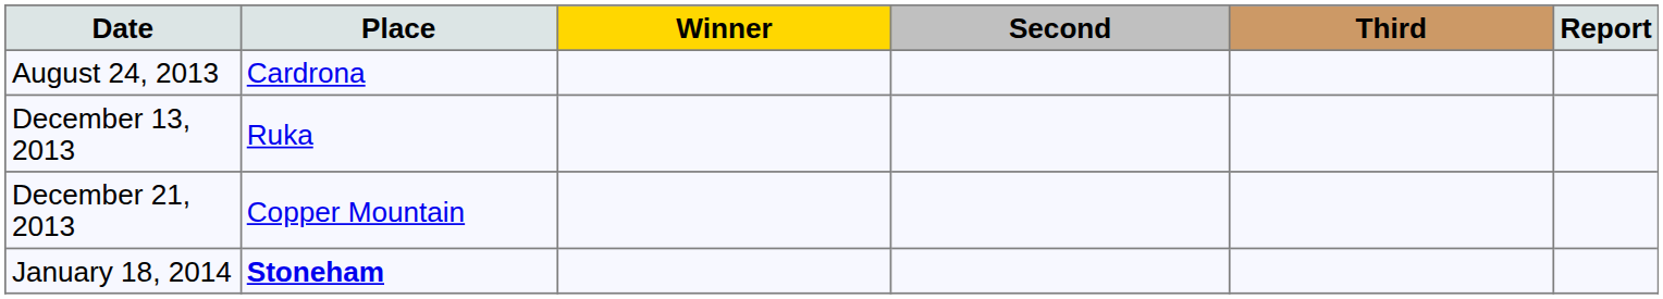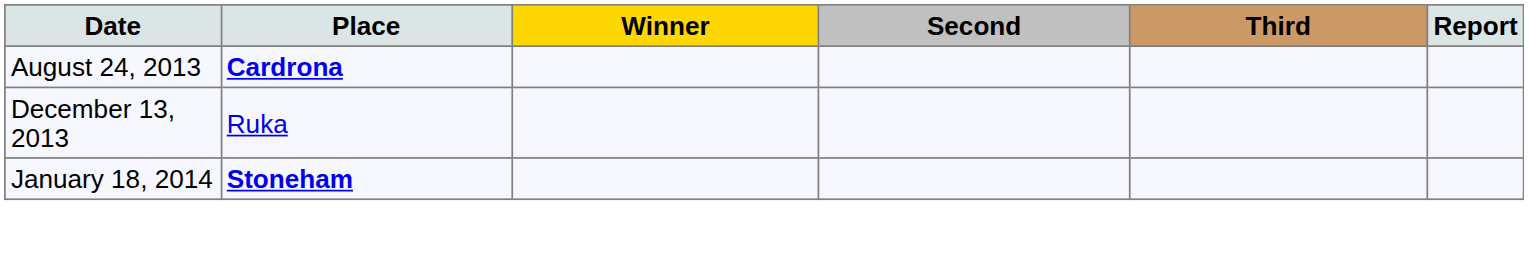 <table bgcolor="#f7f8ff" cellpadding="3" cellspacing="0" border="1" style="font-size: 95%; border: gray solid 1px; border-collapse: collapse;">
 <tr bgcolor="#CCCCCC">
 <td align="center" bgcolor="#DCE5E5" width="150"><strong>Date</strong></td>
 <td align="center" bgcolor="#DCE5E5" width="220"><strong>Place</strong></td>
 <td align="center" bgcolor="gold" width="250"><strong>Winner</strong></td>
 <td align="center" bgcolor="silver" width="250"><strong>Second</strong></td>
 <td align="center" bgcolor="CC9966" width="250"><strong>Third</strong></td>
 <td align="center" bgcolor="#DCE5E5"><strong>Report</strong></td>
 </tr>
 <tr align="left">
 <td>August 24, 2013</td>
-<td> <a href='#'>Cardrona</a></td>
+<td><strong> <a href='#'>Cardrona</a></strong></td>
 <td></td>
 <td></td>
 <td></td>
 <td></td>
 </tr>
 <tr align="left">
 <td>December 13, 2013</td>
 <td> <a href='#'>Ruka</a></td>
 <td></td>
 <td></td>
 <td></td>
 <td></td>
 </tr>
 <tr align="left">
-<td>December 21, 2013</td>
-<td> <a href='#'>Copper Mountain</a></td>
-<td></td>
-<td></td>
-<td></td>
-<td></td>
-</tr>
-<tr align="left">
 <td>January 18, 2014</td>
 <td><strong> <a href='#'>Stoneham</a></strong></td>
 <td></td>
 <td></td>
 <td></td>
 <td></td>
 </tr>
 </table>
